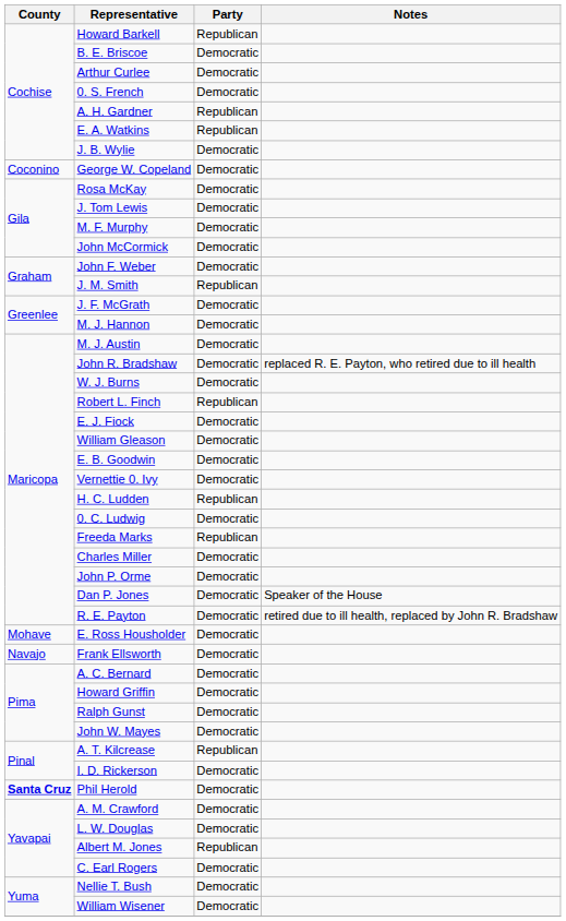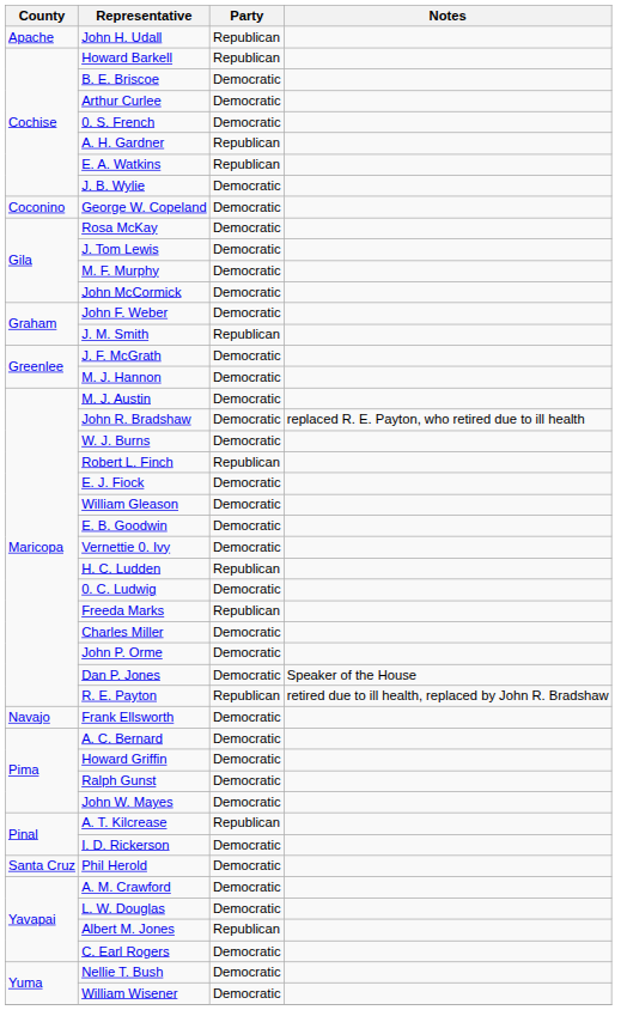 <table class=wikitable>
 <tr>
 <th>County</th>
 <th>Representative</th>
 <th>Party</th>
 <th>Notes</th>
+</tr>
+<tr>
+<td><a href='#'>Apache</a></td>
+<td><a href='#'>John H. Udall</a></td>
+<td>Republican</td>
+<td></td>
 </tr>
 <tr>
 <td rowspan="7"><a href='#'>Cochise</a></td>
 <td><a href='#'>Howard Barkell</a></td>
 <td>Republican</td>
 <td></td>
 </tr>
 <tr>
 <td><a href='#'>B. E. Briscoe</a></td>
 <td>Democratic</td>
 <td></td>
 </tr>
 <tr>
 <td><a href='#'>Arthur Curlee</a></td>
 <td>Democratic</td>
 <td></td>
 </tr>
 <tr>
 <td><a href='#'>0. S. French</a></td>
 <td>Democratic</td>
 <td></td>
 </tr>
 <tr>
 <td><a href='#'>A. H. Gardner</a></td>
 <td>Republican</td>
 <td></td>
 </tr>
 <tr>
 <td><a href='#'>E. A. Watkins</a></td>
 <td>Republican</td>
 <td></td>
 </tr>
 <tr>
 <td><a href='#'>J. B. Wylie</a></td>
 <td>Democratic</td>
 <td></td>
 </tr>
 <tr>
 <td><a href='#'>Coconino</a></td>
 <td><a href='#'>George W. Copeland</a></td>
 <td>Democratic</td>
 <td></td>
 </tr>
 <tr>
 <td rowspan="4"><a href='#'>Gila</a></td>
 <td><a href='#'>Rosa McKay</a></td>
 <td>Democratic</td>
 <td></td>
 </tr>
 <tr>
 <td><a href='#'>J. Tom Lewis</a></td>
 <td>Democratic</td>
 <td></td>
 </tr>
 <tr>
 <td><a href='#'>M. F. Murphy</a></td>
 <td>Democratic</td>
 <td></td>
 </tr>
 <tr>
 <td><a href='#'>John McCormick</a></td>
 <td>Democratic</td>
 <td></td>
 </tr>
 <tr>
 <td rowspan="2"><a href='#'>Graham</a></td>
 <td><a href='#'>John F. Weber</a></td>
 <td>Democratic</td>
 <td></td>
 </tr>
 <tr>
 <td><a href='#'>J. M. Smith</a></td>
 <td>Republican</td>
 <td></td>
 </tr>
 <tr>
 <td rowspan="2"><a href='#'>Greenlee</a></td>
 <td><a href='#'>J. F. McGrath</a></td>
 <td>Democratic</td>
 <td></td>
 </tr>
 <tr>
 <td><a href='#'>M. J. Hannon</a></td>
 <td>Democratic</td>
 <td></td>
 </tr>
 <tr>
 <td rowspan="15"><a href='#'>Maricopa</a></td>
 <td><a href='#'>M. J. Austin</a></td>
 <td>Democratic</td>
 <td></td>
 </tr>
 <tr>
 <td><a href='#'>John R. Bradshaw</a></td>
 <td>Democratic</td>
 <td>replaced R. E. Payton, who retired due to ill health</td>
 </tr>
 <tr>
 <td><a href='#'>W. J. Burns</a></td>
 <td>Democratic</td>
 <td></td>
 </tr>
 <tr>
 <td><a href='#'>Robert L. Finch</a></td>
 <td>Republican</td>
 <td></td>
 </tr>
 <tr>
 <td><a href='#'>E. J. Fiock</a></td>
 <td>Democratic</td>
 <td></td>
 </tr>
 <tr>
 <td><a href='#'>William Gleason</a></td>
 <td>Democratic</td>
 <td></td>
 </tr>
 <tr>
 <td><a href='#'>E. B. Goodwin</a></td>
 <td>Democratic</td>
 <td></td>
 </tr>
 <tr>
 <td><a href='#'>Vernettie 0. Ivy</a></td>
 <td>Democratic</td>
 <td></td>
 </tr>
 <tr>
 <td><a href='#'>H. C. Ludden</a></td>
 <td>Republican</td>
 <td></td>
 </tr>
 <tr>
 <td><a href='#'>0. C. Ludwig</a></td>
 <td>Democratic</td>
 <td></td>
 </tr>
 <tr>
 <td><a href='#'>Freeda Marks</a></td>
 <td>Republican</td>
 <td></td>
 </tr>
 <tr>
 <td><a href='#'>Charles Miller</a></td>
 <td>Democratic</td>
 <td></td>
 </tr>
 <tr>
 <td><a href='#'>John P. Orme</a></td>
 <td>Democratic</td>
 <td></td>
 </tr>
 <tr>
 <td><a href='#'>Dan P. Jones</a></td>
 <td>Democratic</td>
 <td>Speaker of the House</td>
 </tr>
 <tr>
 <td><a href='#'>R. E. Payton</a></td>
-<td>Democratic</td>
+<td>Republican</td>
 <td>retired due to ill health, replaced by John R. Bradshaw</td>
-</tr>
-<tr>
-<td><a href='#'>Mohave</a></td>
-<td><a href='#'>E. Ross Housholder</a></td>
-<td>Democratic</td>
-<td></td>
 </tr>
 <tr>
 <td><a href='#'>Navajo</a></td>
 <td><a href='#'>Frank Ellsworth</a></td>
 <td>Democratic</td>
 <td></td>
 </tr>
 <tr>
 <td rowspan="4"><a href='#'>Pima</a></td>
 <td><a href='#'>A. C. Bernard</a></td>
 <td>Democratic</td>
 <td></td>
 </tr>
 <tr>
 <td><a href='#'>Howard Griffin</a></td>
 <td>Democratic</td>
 <td></td>
 </tr>
 <tr>
 <td><a href='#'>Ralph Gunst</a></td>
 <td>Democratic</td>
 <td></td>
 </tr>
 <tr>
 <td><a href='#'>John W. Mayes</a></td>
 <td>Democratic</td>
 <td></td>
 </tr>
 <tr>
 <td rowspan="2"><a href='#'>Pinal</a></td>
 <td><a href='#'>A. T. Kilcrease</a></td>
 <td>Republican</td>
 <td></td>
 </tr>
 <tr>
 <td><a href='#'>I. D. Rickerson</a></td>
 <td>Democratic</td>
 <td></td>
 </tr>
 <tr>
-<td><strong><a href='#'>Santa Cruz</a></strong></td>
+<td><a href='#'>Santa Cruz</a></td>
 <td><a href='#'>Phil Herold</a></td>
 <td>Democratic</td>
 <td></td>
 </tr>
 <tr>
 <td rowspan="4"><a href='#'>Yavapai</a></td>
 <td><a href='#'>A. M. Crawford</a></td>
 <td>Democratic</td>
 <td></td>
 </tr>
 <tr>
 <td><a href='#'>L. W. Douglas</a></td>
 <td>Democratic</td>
 <td></td>
 </tr>
 <tr>
 <td><a href='#'>Albert M. Jones</a></td>
 <td>Republican</td>
 <td></td>
 </tr>
 <tr>
 <td><a href='#'>C. Earl Rogers</a></td>
 <td>Democratic</td>
 <td></td>
 </tr>
 <tr>
 <td rowspan="2"><a href='#'>Yuma</a></td>
 <td><a href='#'>Nellie T. Bush</a></td>
 <td>Democratic</td>
 <td></td>
 </tr>
 <tr>
 <td><a href='#'>William Wisener</a></td>
 <td>Democratic</td>
 <td></td>
 </tr>
 <tr>
 </tr>
 </table>
